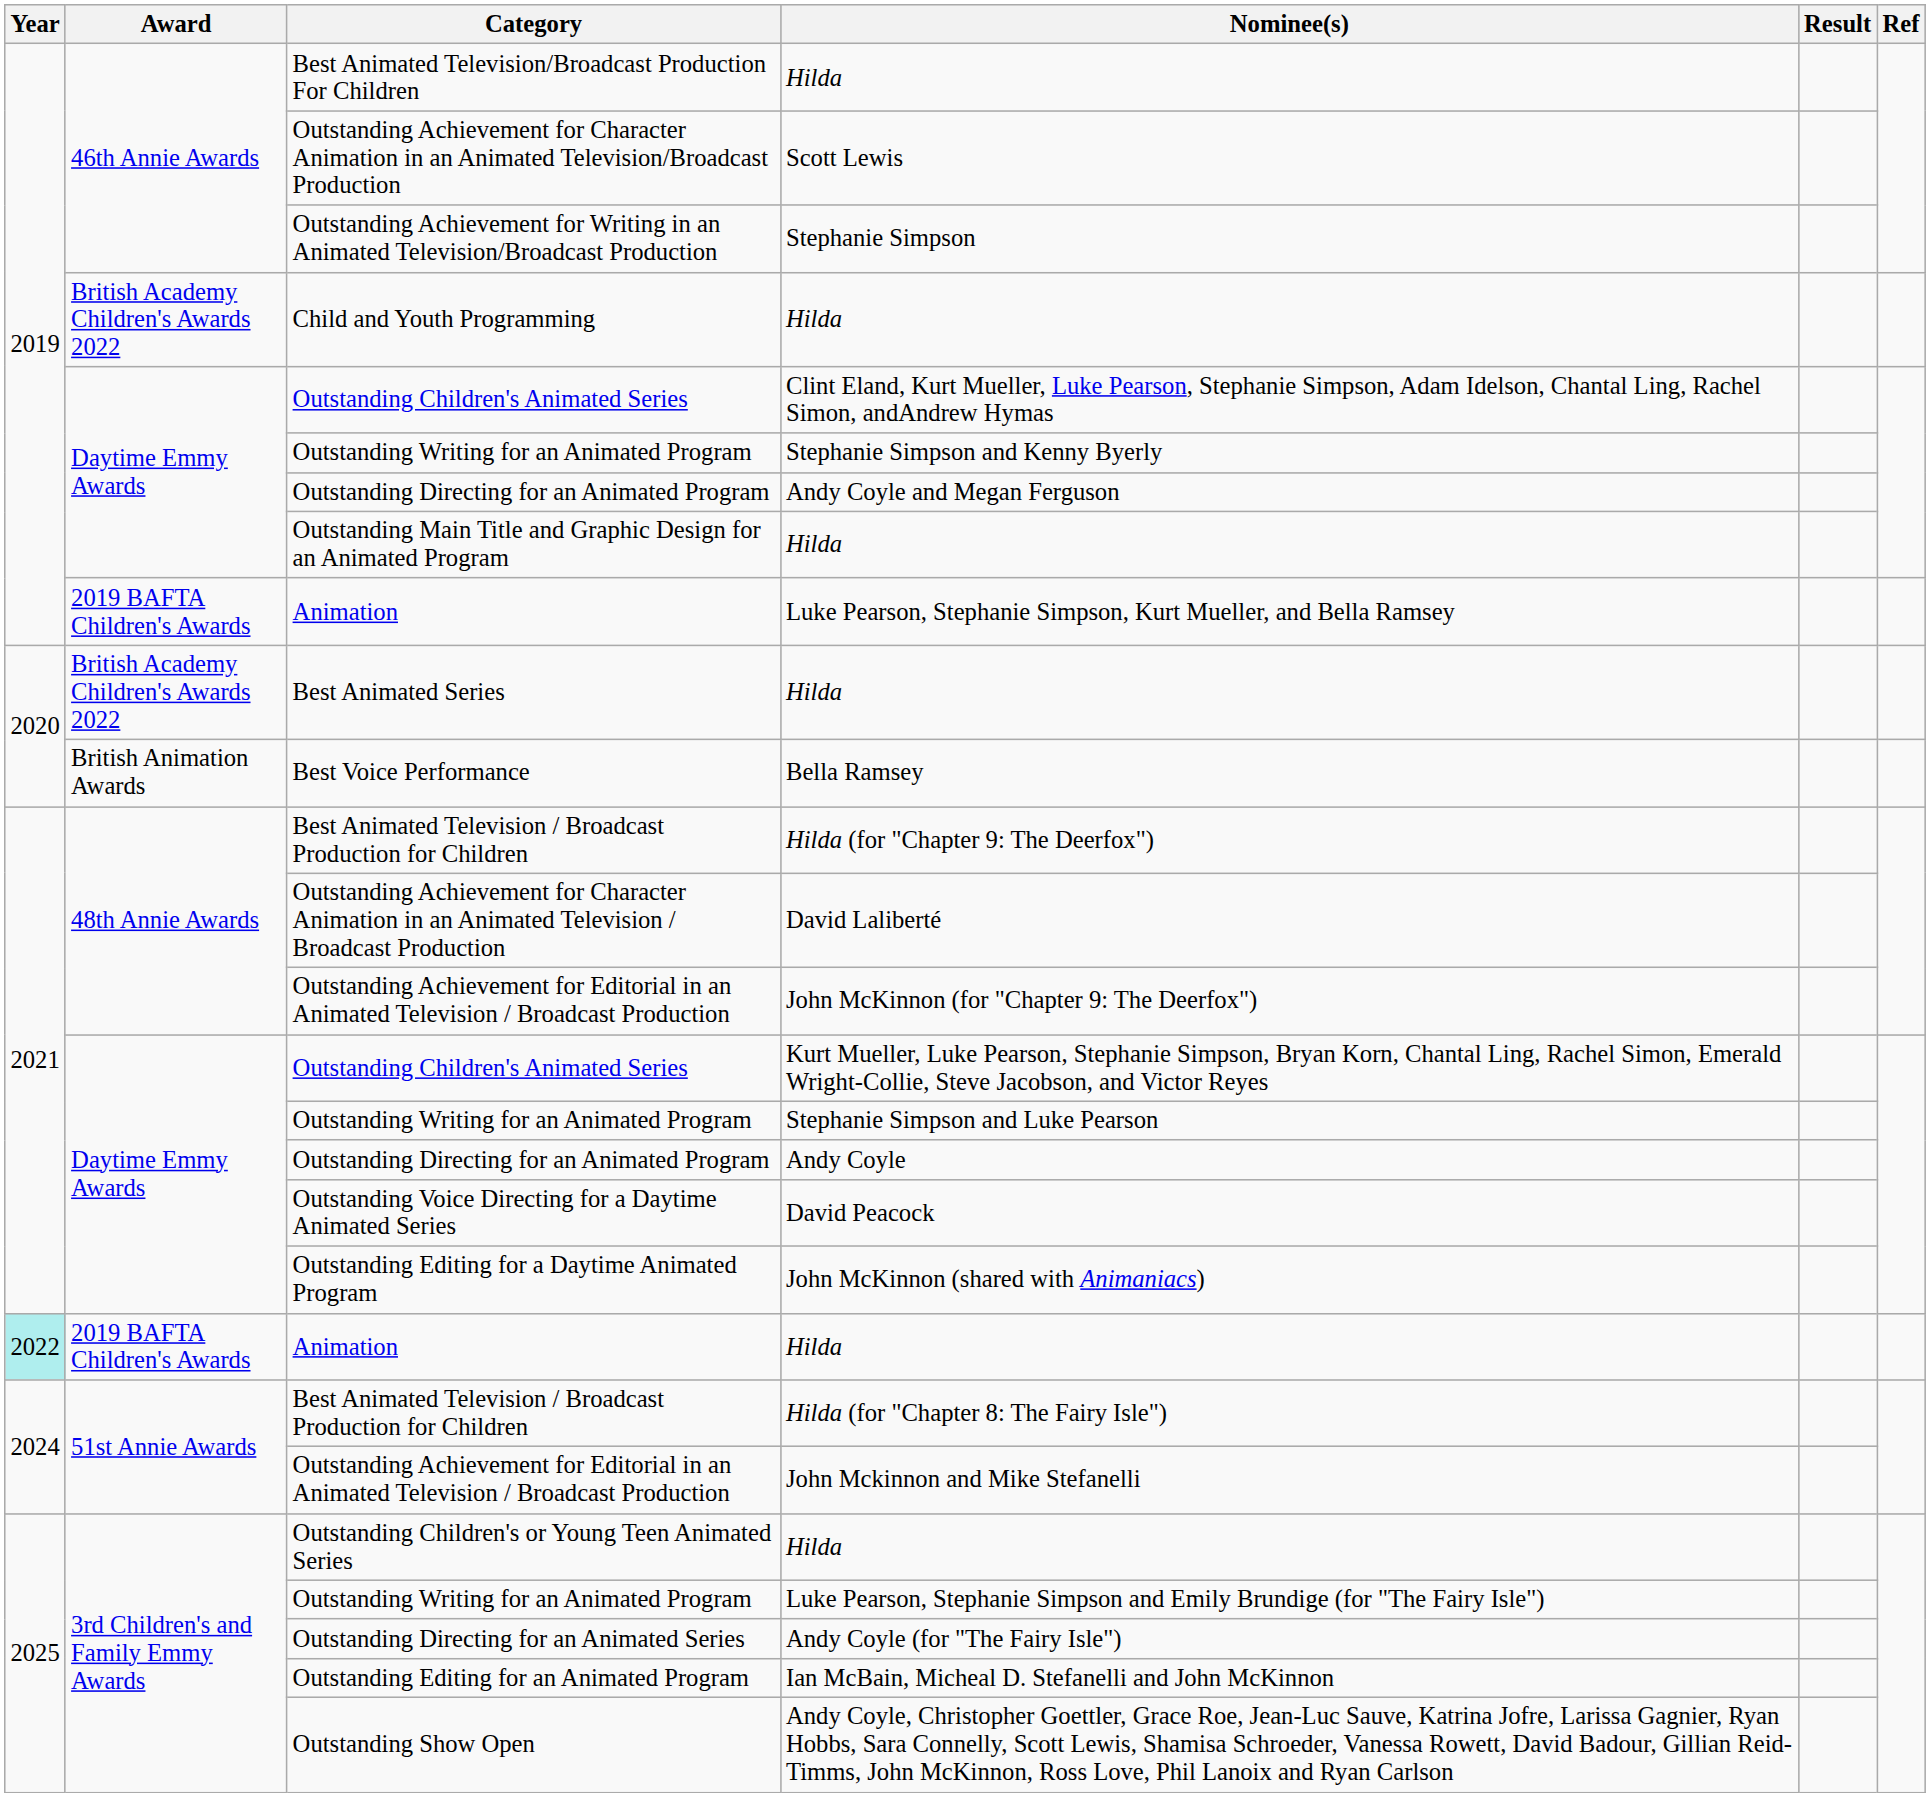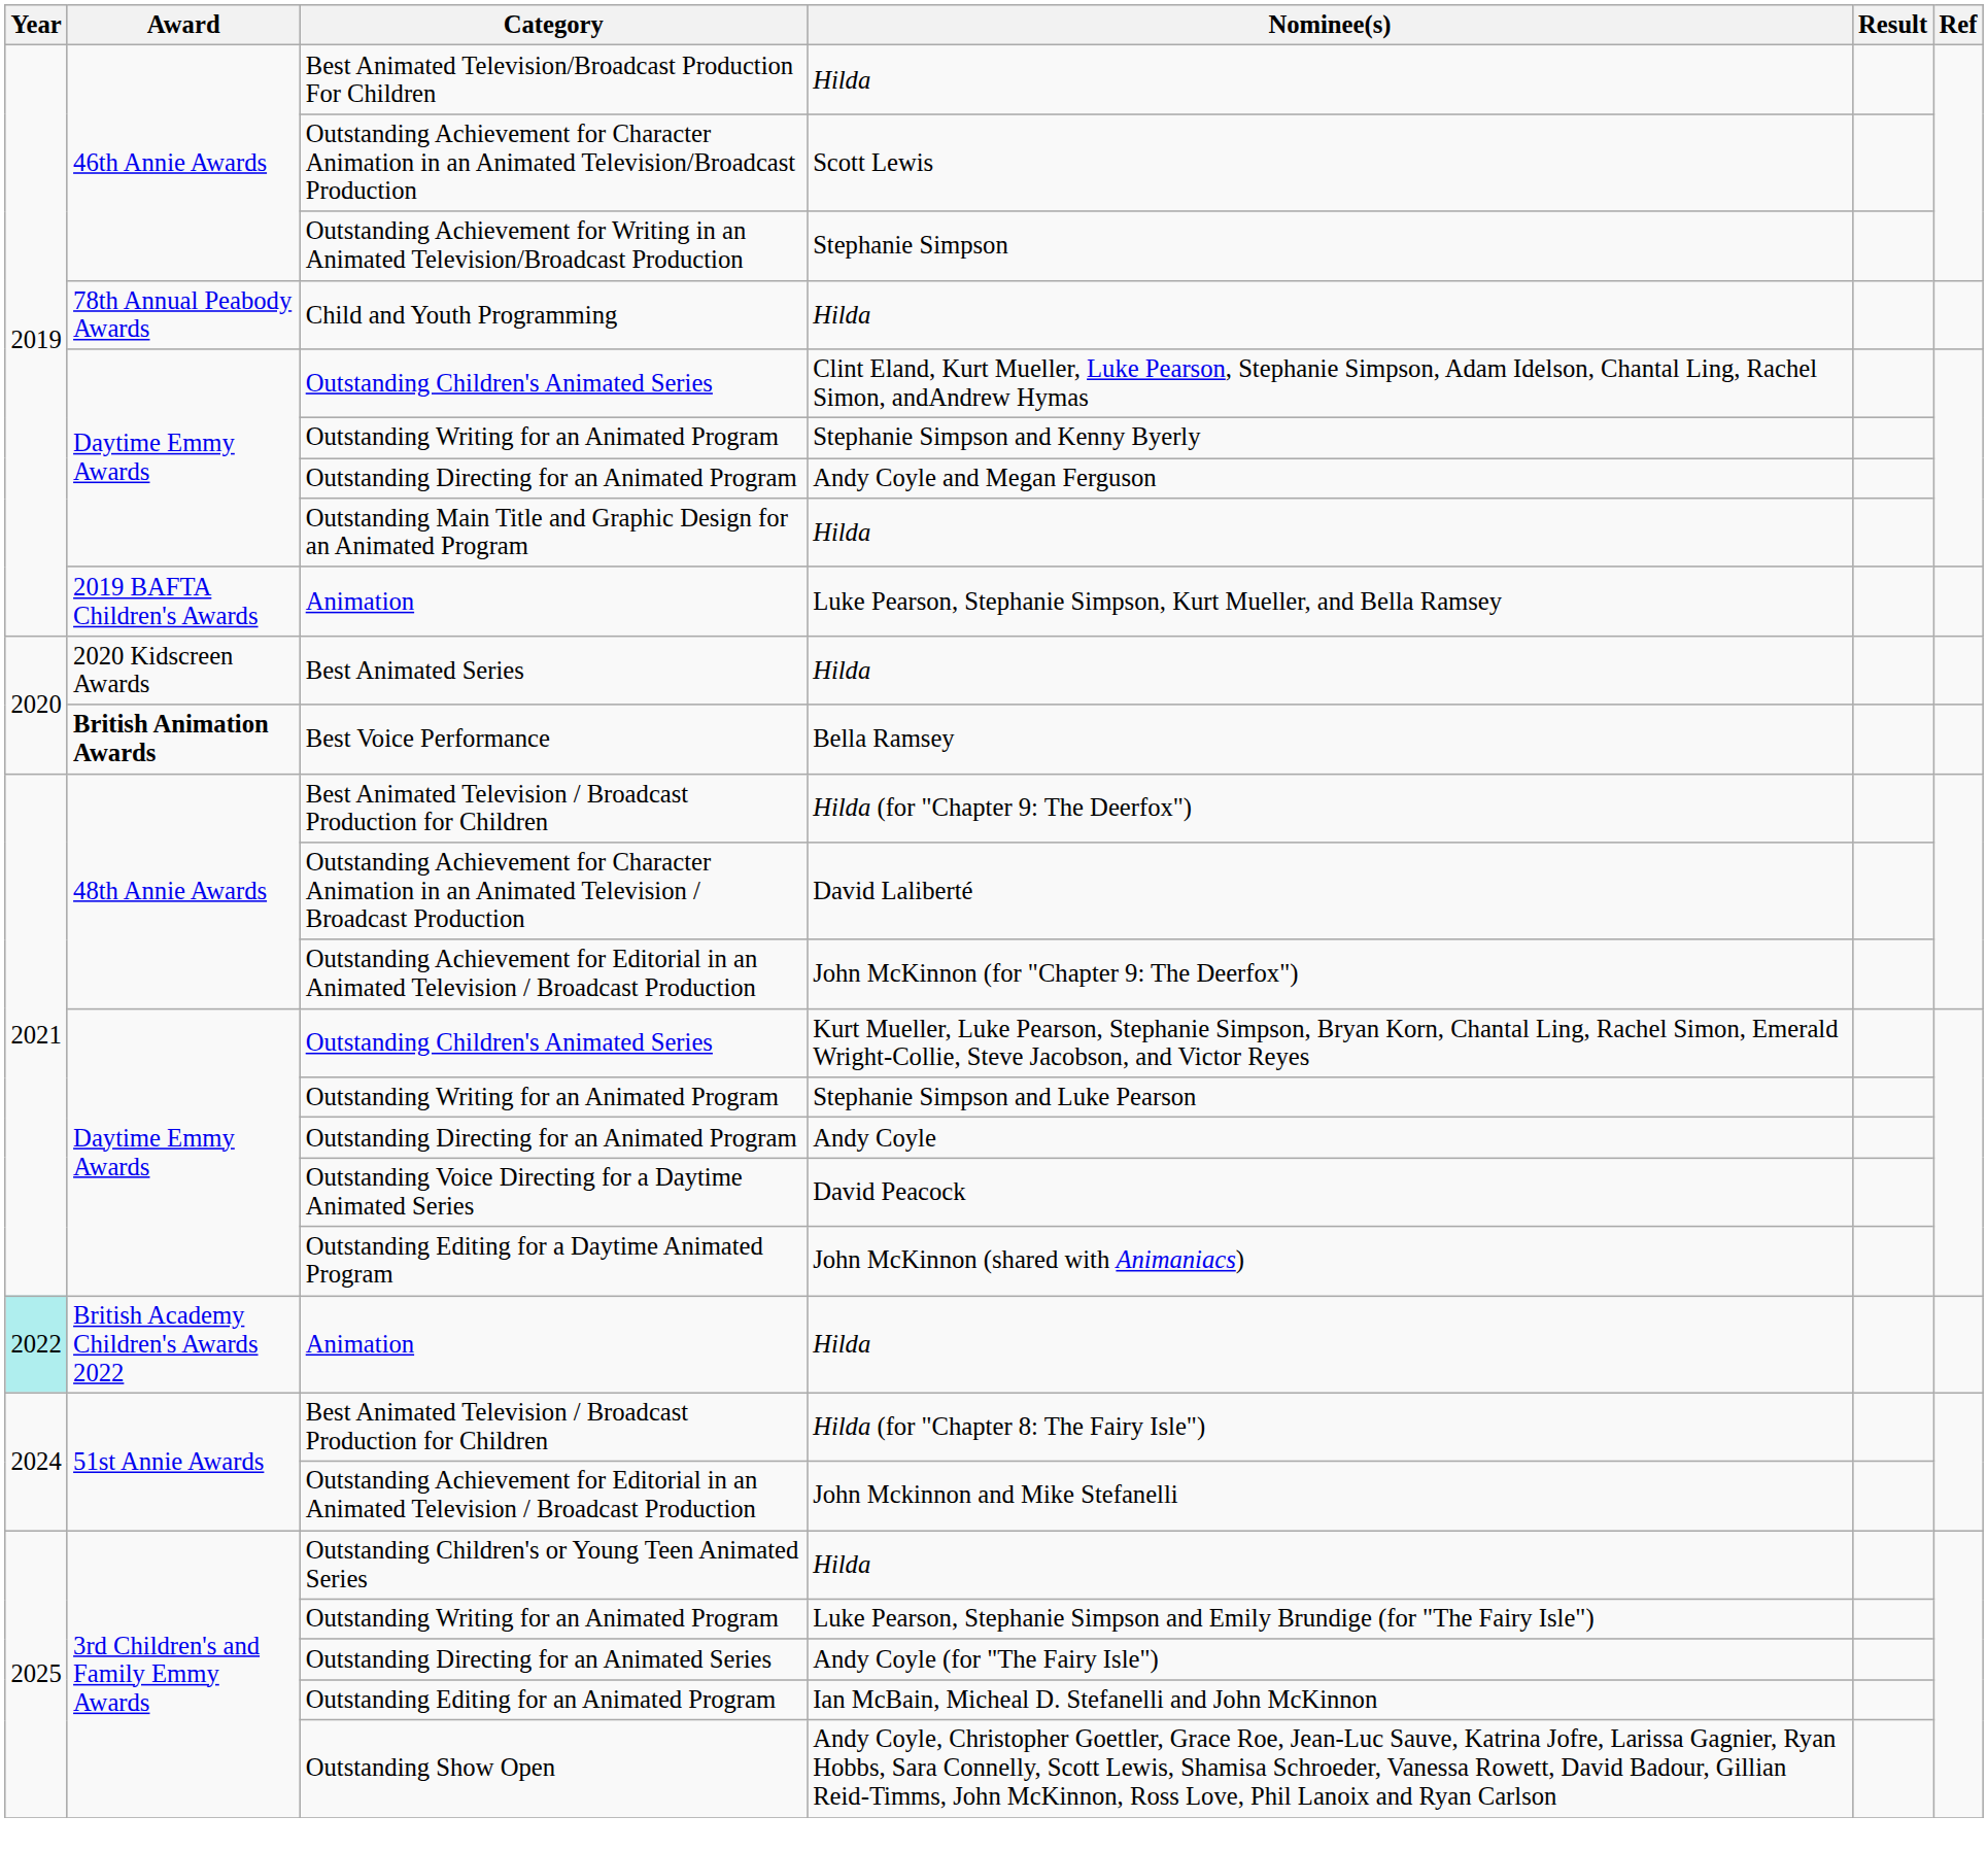 <table class="wikitable sortable">
 <tr>
 <th>Year</th>
 <th>Award</th>
 <th>Category</th>
 <th>Nominee(s)</th>
 <th>Result</th>
 <th>Ref</th>
 </tr>
 <tr>
 <td rowspan="9">2019</td>
 <td rowspan="3"><a href='#'>46th Annie Awards</a></td>
 <td>Best Animated Television/Broadcast Production For Children</td>
 <td><em>Hilda</em></td>
 <td></td>
 <td rowspan="3"></td>
 </tr>
 <tr>
 <td>Outstanding Achievement for Character Animation in an Animated Television/Broadcast Production</td>
 <td>Scott Lewis</td>
 <td></td>
 </tr>
 <tr>
 <td>Outstanding Achievement for Writing in an Animated Television/Broadcast Production</td>
 <td>Stephanie Simpson</td>
 <td></td>
 </tr>
 <tr>
-<td><a href='#'>British Academy Children's Awards 2022</a></td>
+<td><a href='#'>78th Annual Peabody Awards</a></td>
 <td>Child and Youth Programming</td>
 <td><em>Hilda</em></td>
 <td></td>
 <td></td>
 </tr>
 <tr>
 <td rowspan="4"><a href='#'>Daytime Emmy Awards</a></td>
 <td><a href='#'>Outstanding Children's Animated Series</a></td>
 <td>Clint Eland, Kurt Mueller, <a href='#'>Luke Pearson</a>, Stephanie Simpson, Adam Idelson, Chantal Ling, Rachel Simon, andAndrew Hymas</td>
 <td></td>
 <td rowspan="4"></td>
 </tr>
 <tr>
 <td>Outstanding Writing for an Animated Program</td>
 <td>Stephanie Simpson and Kenny Byerly</td>
 <td></td>
 </tr>
 <tr>
 <td>Outstanding Directing for an Animated Program</td>
 <td>Andy Coyle and Megan Ferguson</td>
 <td></td>
 </tr>
 <tr>
 <td>Outstanding Main Title and Graphic Design for an Animated Program</td>
 <td><em>Hilda</em></td>
 <td></td>
 </tr>
 <tr>
 <td><a href='#'>2019 BAFTA Children's Awards</a></td>
 <td><a href='#'>Animation</a></td>
 <td>Luke Pearson, Stephanie Simpson, Kurt Mueller, and Bella Ramsey</td>
 <td></td>
 <td></td>
 </tr>
 <tr>
 <td rowspan="2">2020</td>
-<td><a href='#'>British Academy Children's Awards 2022</a></td>
+<td>2020 Kidscreen Awards</td>
 <td>Best Animated Series</td>
 <td><em>Hilda</em></td>
 <td></td>
 <td></td>
 </tr>
 <tr>
-<td>British Animation Awards</td>
+<td><strong>British Animation Awards</strong></td>
 <td>Best Voice Performance</td>
 <td>Bella Ramsey</td>
 <td></td>
 <td></td>
 </tr>
 <tr>
 <td rowspan="8">2021</td>
 <td rowspan="3"><a href='#'>48th Annie Awards</a></td>
 <td>Best Animated Television / Broadcast Production for Children</td>
 <td><em>Hilda</em> (for "Chapter 9: The Deerfox")</td>
 <td></td>
 <td rowspan="3"></td>
 </tr>
 <tr>
 <td>Outstanding Achievement for Character Animation in an Animated Television / Broadcast Production</td>
 <td>David Laliberté</td>
 <td></td>
 </tr>
 <tr>
 <td>Outstanding Achievement for Editorial in an Animated Television / Broadcast Production</td>
 <td>John McKinnon (for "Chapter 9: The Deerfox")</td>
 <td></td>
 </tr>
 <tr>
 <td rowspan="5"><a href='#'>Daytime Emmy Awards</a></td>
 <td><a href='#'>Outstanding Children's Animated Series</a></td>
 <td>Kurt Mueller, Luke Pearson, Stephanie Simpson, Bryan Korn, Chantal Ling, Rachel Simon, Emerald Wright-Collie, Steve Jacobson, and Victor Reyes</td>
 <td></td>
 <td rowspan="5"></td>
 </tr>
 <tr>
 <td>Outstanding Writing for an Animated Program</td>
 <td>Stephanie Simpson and Luke Pearson</td>
 <td></td>
 </tr>
 <tr>
 <td>Outstanding Directing for an Animated Program</td>
 <td>Andy Coyle</td>
 <td></td>
 </tr>
 <tr>
 <td>Outstanding Voice Directing for a Daytime Animated Series</td>
 <td>David Peacock</td>
 <td></td>
 </tr>
 <tr>
 <td>Outstanding Editing for a Daytime Animated Program</td>
 <td>John McKinnon (shared with <em><a href='#'>Animaniacs</a></em>)</td>
 <td></td>
 </tr>
 <tr>
 <td style="background: paleturquoise;">2022</td>
-<td><a href='#'>2019 BAFTA Children's Awards</a></td>
+<td><a href='#'>British Academy Children's Awards 2022</a></td>
 <td><a href='#'>Animation</a></td>
 <td><em>Hilda</em></td>
 <td></td>
 <td></td>
 </tr>
 <tr>
 <td rowspan="2">2024</td>
 <td rowspan="2"><a href='#'>51st Annie Awards</a></td>
 <td>Best Animated Television / Broadcast Production for Children</td>
 <td><em>Hilda</em> (for "Chapter 8: The Fairy Isle")</td>
 <td></td>
 <td rowspan="2"></td>
 </tr>
 <tr>
 <td>Outstanding Achievement for Editorial in an Animated Television / Broadcast Production</td>
 <td>John Mckinnon and Mike Stefanelli</td>
 <td></td>
 </tr>
 <tr>
 <td rowspan="9">2025</td>
 <td rowspan="9"><a href='#'>3rd Children's and Family Emmy Awards</a></td>
 <td>Outstanding Children's or Young Teen Animated Series</td>
 <td><em>Hilda</em></td>
 <td></td>
 <td rowspan="6"></td>
 </tr>
 <tr>
 <td>Outstanding Writing for an Animated Program</td>
 <td>Luke Pearson, Stephanie Simpson and Emily Brundige (for "The Fairy Isle")</td>
 <td></td>
 </tr>
 <tr>
 <td>Outstanding Directing for an Animated Series</td>
 <td>Andy Coyle (for "The Fairy Isle")</td>
 <td></td>
 </tr>
 <tr>
 <td>Outstanding Editing for an Animated Program</td>
 <td>Ian McBain, Micheal D. Stefanelli and John McKinnon</td>
 <td></td>
 </tr>
 <tr>
 <td>Outstanding Show Open</td>
 <td>Andy Coyle, Christopher Goettler, Grace Roe, Jean-Luc Sauve, Katrina Jofre, Larissa Gagnier, Ryan Hobbs, Sara Connelly, Scott Lewis, Shamisa Schroeder, Vanessa Rowett, David Badour, Gillian Reid-Timms, John McKinnon, Ross Love, Phil Lanoix and Ryan Carlson</td>
 <td></td>
 </tr>
 </table>
